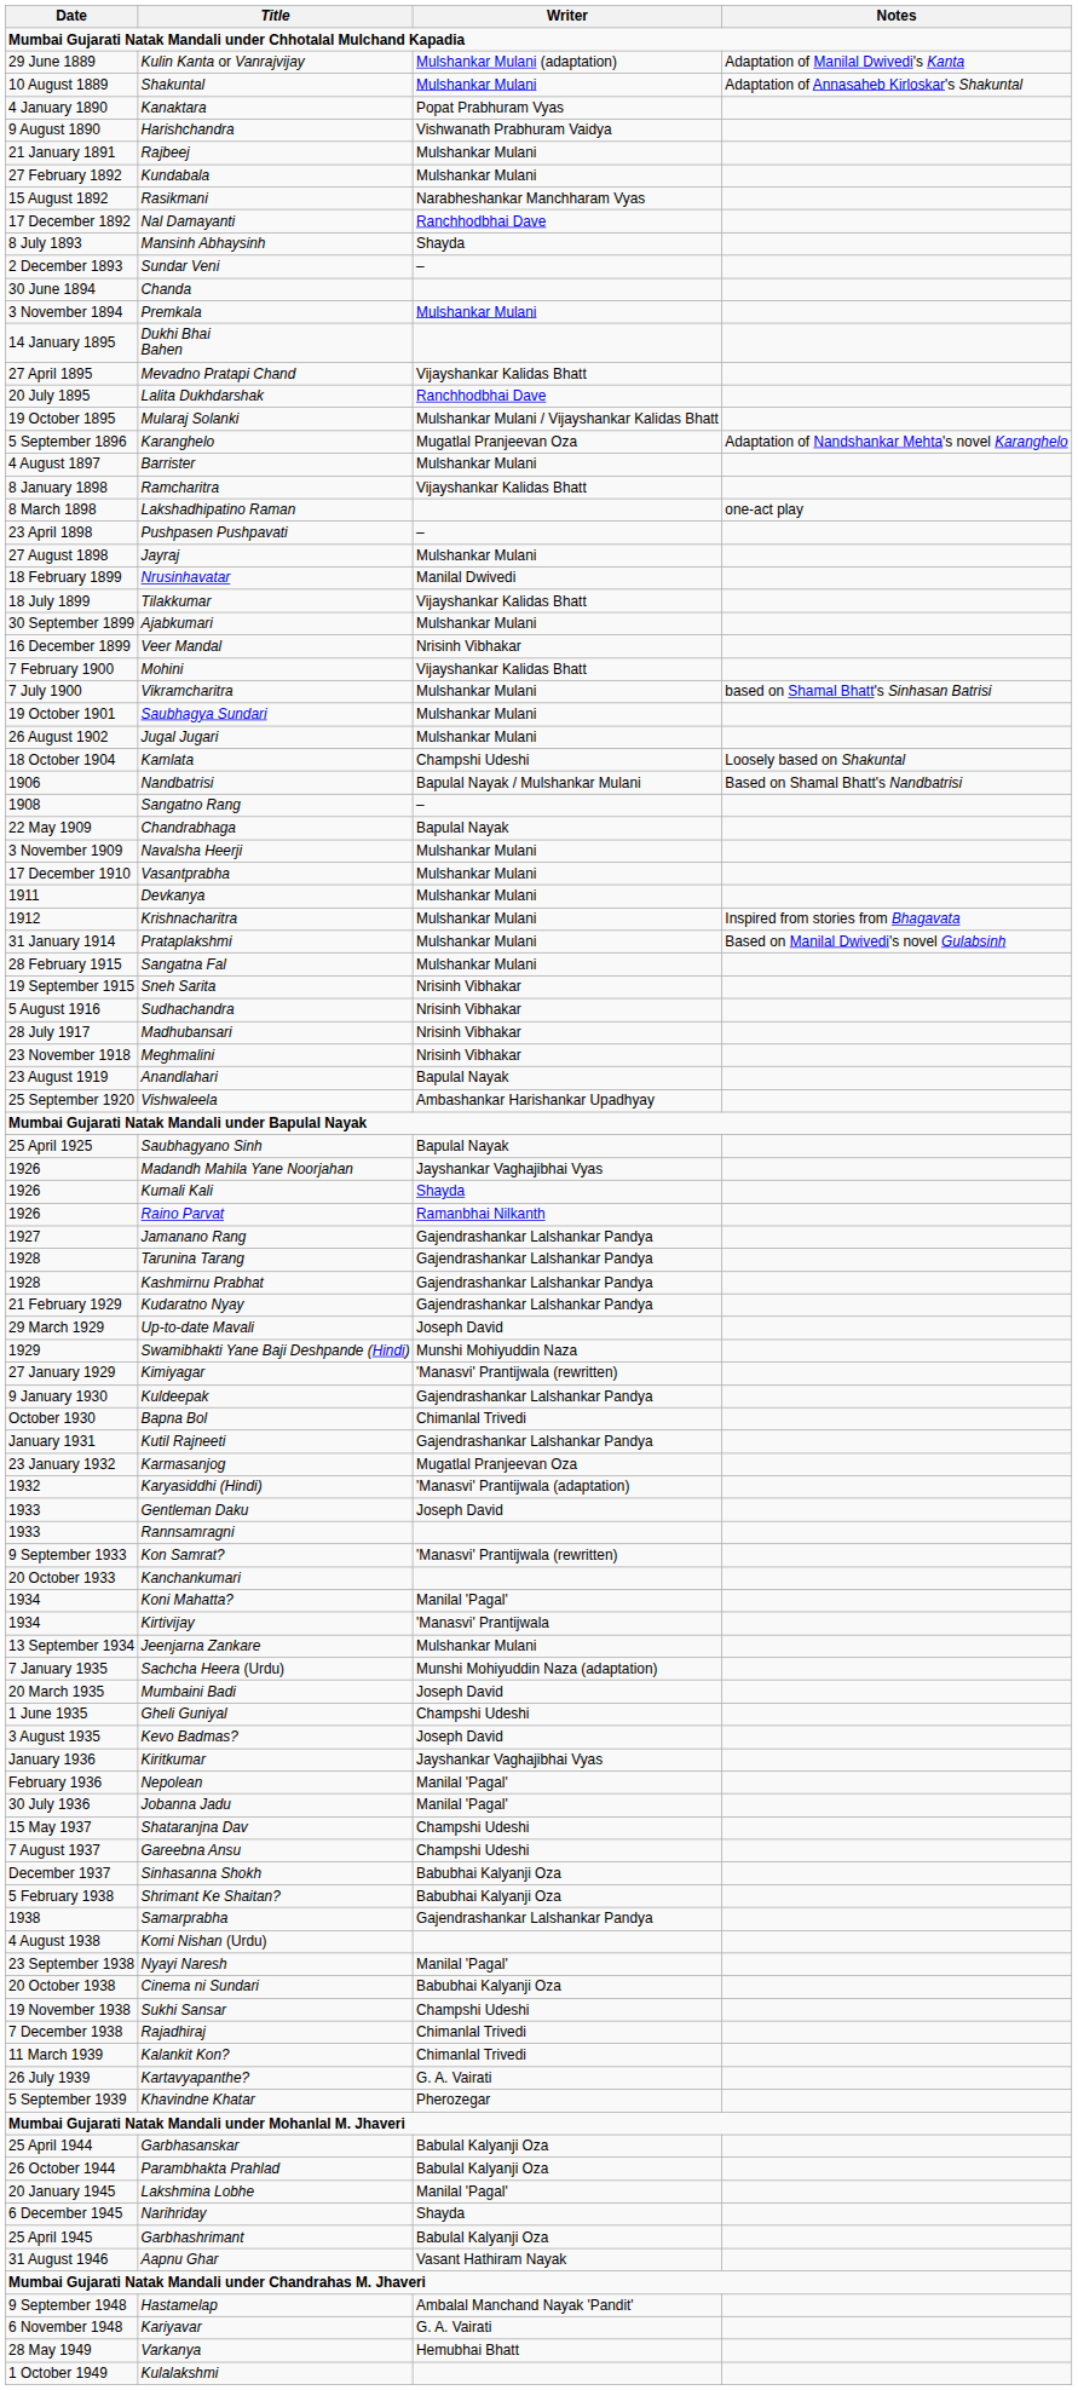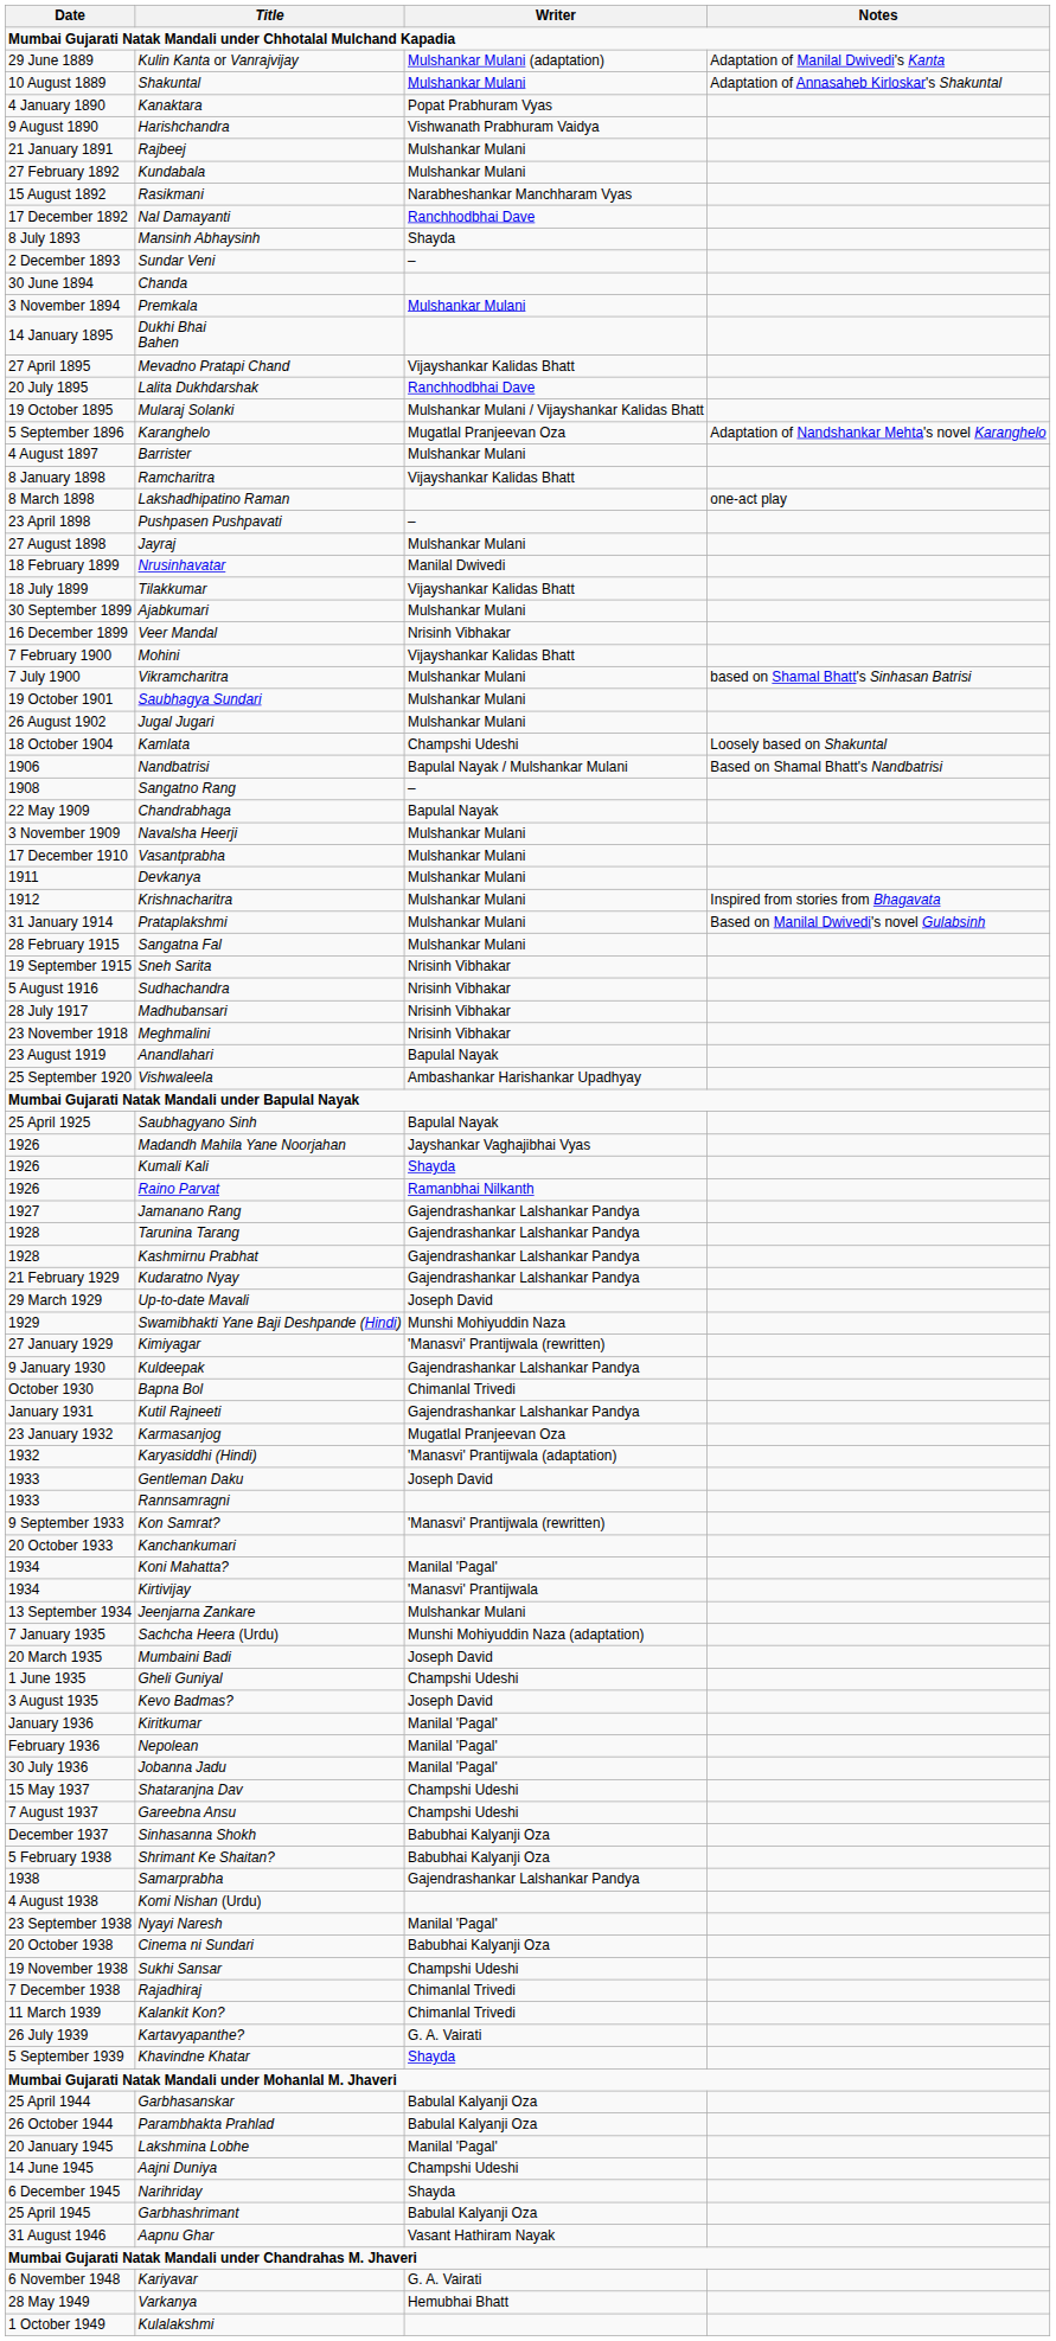 <table class="wikitable plainrowheaders">
 <tr>
 <th scope="col">Date</th>
 <th scope="col"><em>Title</em></th>
 <th scope="col">Writer</th>
 <th>Notes</th>
 </tr>
 <tr>
 <td colspan="4"><strong>Mumbai Gujarati Natak Mandali under Chhotalal Mulchand Kapadia</strong></td>
 </tr>
 <tr>
 <td>29 June 1889</td>
 <td><em>Kulin Kanta</em> or <em>Vanrajvijay</em></td>
 <td><a href='#'>Mulshankar Mulani</a> (adaptation)</td>
 <td>Adaptation of <a href='#'>Manilal Dwivedi</a>'s <em><a href='#'>Kanta</a></em></td>
 </tr>
 <tr>
 <td>10 August 1889</td>
 <td><em>Shakuntal</em></td>
 <td><a href='#'>Mulshankar Mulani</a></td>
 <td>Adaptation of <a href='#'>Annasaheb Kirloskar</a>'s  <em>Shakuntal</em></td>
 </tr>
 <tr>
 <td>4 January 1890</td>
 <td><em>Kanaktara</em></td>
 <td>Popat Prabhuram Vyas</td>
 <td></td>
 </tr>
 <tr>
 <td>9 August 1890</td>
 <td><em>Harishchandra</em></td>
 <td>Vishwanath Prabhuram Vaidya</td>
 <td></td>
 </tr>
 <tr>
 <td>21 January 1891</td>
 <td><em>Rajbeej</em></td>
 <td>Mulshankar Mulani</td>
 <td></td>
 </tr>
 <tr>
 <td>27 February 1892</td>
 <td><em>Kundabala</em></td>
 <td>Mulshankar Mulani</td>
 <td></td>
 </tr>
 <tr>
 <td>15 August 1892</td>
 <td><em>Rasikmani</em></td>
 <td>Narabheshankar Manchharam Vyas</td>
 <td></td>
 </tr>
 <tr>
 <td>17 December 1892</td>
 <td><em>Nal Damayanti</em></td>
 <td><a href='#'>Ranchhodbhai Dave</a></td>
 <td></td>
 </tr>
 <tr>
 <td>8 July 1893</td>
 <td><em>Mansinh Abhaysinh</em></td>
 <td>Shayda</td>
 <td></td>
 </tr>
 <tr>
 <td>2 December 1893</td>
 <td><em>Sundar Veni</em></td>
 <td>–</td>
 <td></td>
 </tr>
 <tr>
 <td>30 June 1894</td>
 <td><em>Chanda</em></td>
 <td></td>
 <td></td>
 </tr>
 <tr>
 <td>3 November 1894</td>
 <td><em>Premkala</em></td>
 <td><a href='#'>Mulshankar Mulani</a></td>
 <td></td>
 </tr>
 <tr>
 <td>14 January 1895</td>
 <td><em>Dukhi Bhai</em><br><em>Bahen</em></td>
 <td></td>
 <td></td>
 </tr>
 <tr>
 <td>27 April 1895</td>
 <td><em>Mevadno Pratapi Chand</em></td>
 <td>Vijayshankar Kalidas Bhatt</td>
 <td></td>
 </tr>
 <tr>
 <td>20 July 1895</td>
 <td><em>Lalita Dukhdarshak</em></td>
 <td><a href='#'>Ranchhodbhai Dave</a></td>
 <td></td>
 </tr>
 <tr>
 <td>19 October 1895</td>
 <td><em>Mularaj Solanki</em></td>
 <td>Mulshankar Mulani / Vijayshankar Kalidas Bhatt</td>
 <td></td>
 </tr>
 <tr>
 <td>5 September 1896</td>
 <td><em>Karanghelo</em></td>
 <td>Mugatlal Pranjeevan Oza</td>
 <td>Adaptation of <a href='#'>Nandshankar Mehta</a>'s novel <a href='#'><em>Karanghelo</em></a></td>
 </tr>
 <tr>
 <td>4 August 1897</td>
 <td><em>Barrister</em></td>
 <td>Mulshankar Mulani</td>
 <td></td>
 </tr>
 <tr>
 <td>8 January 1898</td>
 <td><em>Ramcharitra</em></td>
 <td>Vijayshankar Kalidas Bhatt</td>
 <td></td>
 </tr>
 <tr>
 <td>8 March 1898</td>
 <td><em>Lakshadhipatino Raman</em></td>
 <td></td>
 <td>one-act play</td>
 </tr>
 <tr>
 <td>23 April 1898</td>
 <td><em>Pushpasen Pushpavati</em></td>
 <td>–</td>
 <td></td>
 </tr>
 <tr>
 <td>27 August 1898</td>
 <td><em>Jayraj</em></td>
 <td>Mulshankar Mulani</td>
 <td></td>
 </tr>
 <tr>
 <td>18 February 1899</td>
 <td><em><a href='#'>Nrusinhavatar</a></em></td>
 <td>Manilal Dwivedi</td>
 <td></td>
 </tr>
 <tr>
 <td>18 July 1899</td>
 <td><em>Tilakkumar</em></td>
 <td>Vijayshankar Kalidas Bhatt</td>
 <td></td>
 </tr>
 <tr>
 <td>30 September 1899</td>
 <td><em>Ajabkumari</em></td>
 <td>Mulshankar Mulani</td>
 <td></td>
 </tr>
 <tr>
 <td>16 December 1899</td>
 <td><em>Veer Mandal</em></td>
 <td>Nrisinh Vibhakar</td>
 <td></td>
 </tr>
 <tr>
 <td>7 February 1900</td>
 <td><em>Mohini</em></td>
 <td>Vijayshankar Kalidas Bhatt</td>
 <td></td>
 </tr>
 <tr>
 <td>7 July 1900</td>
 <td><em>Vikramcharitra</em></td>
 <td>Mulshankar Mulani</td>
 <td>based on <a href='#'>Shamal Bhatt</a>'s <em>Sinhasan Batrisi</em></td>
 </tr>
 <tr>
 <td>19 October 1901</td>
 <td><em><a href='#'>Saubhagya Sundari</a></em></td>
 <td>Mulshankar Mulani</td>
 <td></td>
 </tr>
 <tr>
 <td>26 August 1902</td>
 <td><em>Jugal Jugari</em></td>
 <td>Mulshankar Mulani</td>
 <td></td>
 </tr>
 <tr>
 <td>18 October 1904</td>
 <td><em>Kamlata</em></td>
 <td>Champshi Udeshi</td>
 <td>Loosely based on <em>Shakuntal</em></td>
 </tr>
 <tr>
 <td>1906</td>
 <td><em>Nandbatrisi</em></td>
 <td>Bapulal Nayak / Mulshankar Mulani</td>
 <td>Based on Shamal Bhatt's <em>Nandbatrisi</em></td>
 </tr>
 <tr>
 <td>1908</td>
 <td><em>Sangatno Rang</em></td>
 <td>–</td>
 <td></td>
 </tr>
 <tr>
 <td>22 May 1909</td>
 <td><em>Chandrabhaga</em></td>
 <td>Bapulal Nayak</td>
 <td></td>
 </tr>
 <tr>
 <td>3 November 1909</td>
 <td><em>Navalsha Heerji</em></td>
 <td>Mulshankar Mulani</td>
 <td></td>
 </tr>
 <tr>
 <td>17 December 1910</td>
 <td><em>Vasantprabha</em></td>
 <td>Mulshankar Mulani</td>
 <td></td>
 </tr>
 <tr>
 <td>1911</td>
 <td><em>Devkanya</em></td>
 <td>Mulshankar Mulani</td>
 <td></td>
 </tr>
 <tr>
 <td>1912</td>
 <td><em>Krishnacharitra</em></td>
 <td>Mulshankar Mulani</td>
 <td>Inspired from stories from <em><a href='#'>Bhagavata</a></em></td>
 </tr>
 <tr>
 <td>31 January 1914</td>
 <td><em>Prataplakshmi</em></td>
 <td>Mulshankar Mulani</td>
 <td>Based on <a href='#'>Manilal Dwivedi</a>'s novel <em><a href='#'>Gulabsinh</a></em></td>
 </tr>
 <tr>
 <td>28 February 1915</td>
 <td><em>Sangatna Fal</em></td>
 <td>Mulshankar Mulani</td>
 <td></td>
 </tr>
 <tr>
 <td>19 September 1915</td>
 <td><em>Sneh Sarita</em></td>
 <td>Nrisinh Vibhakar</td>
 <td></td>
 </tr>
 <tr>
 <td>5 August 1916</td>
 <td><em>Sudhachandra</em></td>
 <td>Nrisinh Vibhakar</td>
 <td></td>
 </tr>
 <tr>
 <td>28 July 1917</td>
 <td><em>Madhubansari</em></td>
 <td>Nrisinh Vibhakar</td>
 <td></td>
 </tr>
 <tr>
 <td>23 November 1918</td>
 <td><em>Meghmalini</em></td>
 <td>Nrisinh Vibhakar</td>
 <td></td>
 </tr>
 <tr>
 <td>23 August 1919</td>
 <td><em>Anandlahari</em></td>
 <td>Bapulal Nayak</td>
 <td></td>
 </tr>
 <tr>
 <td>25 September 1920</td>
 <td><em>Vishwaleela</em></td>
 <td>Ambashankar Harishankar Upadhyay</td>
 <td></td>
 </tr>
 <tr>
 <td colspan="4"><strong>Mumbai Gujarati Natak Mandali under Bapulal Nayak</strong></td>
 </tr>
 <tr>
 <td>25 April 1925</td>
 <td><em>Saubhagyano Sinh</em></td>
 <td>Bapulal Nayak</td>
 <td></td>
 </tr>
 <tr>
 <td>1926</td>
 <td><em>Madandh Mahila Yane Noorjahan</em></td>
 <td>Jayshankar Vaghajibhai Vyas</td>
 <td></td>
 </tr>
 <tr>
 <td>1926</td>
 <td><em>Kumali Kali</em></td>
 <td><a href='#'>Shayda</a></td>
 <td></td>
 </tr>
 <tr>
 <td>1926</td>
 <td><em><a href='#'>Raino Parvat</a></em></td>
 <td><a href='#'>Ramanbhai Nilkanth</a></td>
 <td></td>
 </tr>
 <tr>
 <td>1927</td>
 <td><em>Jamanano Rang</em></td>
 <td>Gajendrashankar Lalshankar Pandya</td>
 <td></td>
 </tr>
 <tr>
 <td>1928</td>
 <td><em>Tarunina Tarang</em></td>
 <td>Gajendrashankar Lalshankar Pandya</td>
 <td></td>
 </tr>
 <tr>
 <td>1928</td>
 <td><em>Kashmirnu Prabhat</em></td>
 <td>Gajendrashankar Lalshankar Pandya</td>
 <td></td>
 </tr>
 <tr>
 <td>21 February 1929</td>
 <td><em>Kudaratno Nyay</em></td>
 <td>Gajendrashankar Lalshankar Pandya</td>
 <td></td>
 </tr>
 <tr>
 <td>29 March 1929</td>
 <td><em>Up-to-date Mavali</em></td>
 <td>Joseph David</td>
 <td></td>
 </tr>
 <tr>
 <td>1929</td>
 <td><em>Swamibhakti Yane Baji Deshpande (<a href='#'>Hindi</a>)</em></td>
 <td>Munshi Mohiyuddin Naza</td>
 <td></td>
 </tr>
 <tr>
 <td>27 January 1929</td>
 <td><em>Kimiyagar</em></td>
 <td>'Manasvi' Prantijwala (rewritten)</td>
 <td></td>
 </tr>
 <tr>
 <td>9 January 1930</td>
 <td><em>Kuldeepak</em></td>
 <td>Gajendrashankar Lalshankar Pandya</td>
 <td></td>
 </tr>
 <tr>
 <td>October 1930</td>
 <td><em>Bapna Bol</em></td>
 <td>Chimanlal Trivedi</td>
 <td></td>
 </tr>
 <tr>
 <td>January 1931</td>
 <td><em>Kutil Rajneeti</em></td>
 <td>Gajendrashankar Lalshankar Pandya</td>
 <td></td>
 </tr>
 <tr>
 <td>23 January 1932</td>
 <td><em>Karmasanjog</em></td>
 <td>Mugatlal Pranjeevan Oza</td>
 <td></td>
 </tr>
 <tr>
 <td>1932</td>
 <td><em>Karyasiddhi (Hindi)</em></td>
 <td>'Manasvi' Prantijwala (adaptation)</td>
 <td></td>
 </tr>
 <tr>
 <td>1933</td>
 <td><em>Gentleman Daku</em></td>
 <td>Joseph David</td>
 <td></td>
 </tr>
 <tr>
 <td>1933</td>
 <td><em>Rannsamragni</em></td>
 <td></td>
 <td></td>
 </tr>
 <tr>
 <td>9 September 1933</td>
 <td><em>Kon Samrat?</em></td>
 <td>'Manasvi' Prantijwala (rewritten)</td>
 <td></td>
 </tr>
 <tr>
 <td>20 October 1933</td>
 <td><em>Kanchankumari</em></td>
 <td></td>
 <td></td>
 </tr>
 <tr>
 <td>1934</td>
 <td><em>Koni Mahatta?</em></td>
 <td>Manilal 'Pagal'</td>
 <td></td>
 </tr>
 <tr>
 <td>1934</td>
 <td><em>Kirtivijay</em></td>
 <td>'Manasvi' Prantijwala</td>
 <td></td>
 </tr>
 <tr>
 <td>13 September 1934</td>
 <td><em>Jeenjarna Zankare</em></td>
 <td>Mulshankar Mulani</td>
 <td></td>
 </tr>
 <tr>
 <td>7 January 1935</td>
 <td><em>Sachcha Heera</em> (Urdu)</td>
 <td>Munshi Mohiyuddin Naza (adaptation)</td>
 <td></td>
 </tr>
 <tr>
 <td>20 March 1935</td>
 <td><em>Mumbaini Badi</em></td>
 <td>Joseph David</td>
 <td></td>
 </tr>
 <tr>
 <td>1 June 1935</td>
 <td><em>Gheli Guniyal</em></td>
 <td>Champshi Udeshi</td>
 <td></td>
 </tr>
 <tr>
 <td>3 August 1935</td>
 <td><em>Kevo Badmas?</em></td>
 <td>Joseph David</td>
 <td></td>
 </tr>
 <tr>
 <td>January 1936</td>
 <td><em>Kiritkumar</em></td>
-<td>Jayshankar Vaghajibhai Vyas</td>
+<td>Manilal 'Pagal'</td>
 <td></td>
 </tr>
 <tr>
 <td>February 1936</td>
 <td><em>Nepolean</em></td>
 <td>Manilal 'Pagal'</td>
 <td></td>
 </tr>
 <tr>
 <td>30 July 1936</td>
 <td><em>Jobanna Jadu</em></td>
 <td>Manilal 'Pagal'</td>
 <td></td>
 </tr>
 <tr>
 <td>15 May 1937</td>
 <td><em>Shataranjna Dav</em></td>
 <td>Champshi Udeshi</td>
 <td></td>
 </tr>
 <tr>
 <td>7 August 1937</td>
 <td><em>Gareebna Ansu</em></td>
 <td>Champshi Udeshi</td>
 <td></td>
 </tr>
 <tr>
 <td>December 1937</td>
 <td><em>Sinhasanna Shokh</em></td>
 <td>Babubhai Kalyanji Oza</td>
 <td></td>
 </tr>
 <tr>
 <td>5 February 1938</td>
 <td><em>Shrimant Ke Shaitan?</em></td>
 <td>Babubhai Kalyanji Oza</td>
 <td></td>
 </tr>
 <tr>
 <td>1938</td>
 <td><em>Samarprabha</em></td>
 <td>Gajendrashankar Lalshankar Pandya</td>
 <td></td>
 </tr>
 <tr>
 <td>4 August 1938</td>
 <td><em>Komi Nishan</em> (Urdu)</td>
 <td></td>
 <td></td>
 </tr>
 <tr>
 <td>23 September 1938</td>
 <td><em>Nyayi Naresh</em></td>
 <td>Manilal 'Pagal'</td>
 <td></td>
 </tr>
 <tr>
 <td>20 October 1938</td>
 <td><em>Cinema ni Sundari</em></td>
 <td>Babubhai Kalyanji Oza</td>
 <td></td>
 </tr>
 <tr>
 <td>19 November 1938</td>
 <td><em>Sukhi Sansar</em></td>
 <td>Champshi Udeshi</td>
 <td></td>
 </tr>
 <tr>
 <td>7 December 1938</td>
 <td><em>Rajadhiraj</em></td>
 <td>Chimanlal Trivedi</td>
 <td></td>
 </tr>
 <tr>
 <td>11 March 1939</td>
 <td><em>Kalankit Kon?</em></td>
 <td>Chimanlal Trivedi</td>
 <td></td>
 </tr>
 <tr>
 <td>26 July 1939</td>
 <td><em>Kartavyapanthe?</em></td>
 <td>G. A. Vairati</td>
 <td></td>
 </tr>
 <tr>
 <td>5 September 1939</td>
 <td><em>Khavindne Khatar</em></td>
-<td>Pherozegar</td>
+<td><a href='#'>Shayda</a></td>
 <td></td>
 </tr>
 <tr>
 <td colspan="4"><strong>Mumbai Gujarati Natak Mandali under Mohanlal M. Jhaveri</strong></td>
 </tr>
 <tr>
 <td>25 April 1944</td>
 <td><em>Garbhasanskar</em></td>
 <td>Babulal Kalyanji Oza</td>
 <td></td>
 </tr>
 <tr>
 <td>26 October 1944</td>
 <td><em>Parambhakta Prahlad</em></td>
 <td>Babulal Kalyanji Oza</td>
 <td></td>
 </tr>
 <tr>
 <td>20 January 1945</td>
 <td><em>Lakshmina Lobhe</em></td>
 <td>Manilal 'Pagal'</td>
 <td></td>
 </tr>
 <tr>
+<td>14 June 1945</td>
+<td><em>Aajni Duniya</em></td>
+<td>Champshi Udeshi</td>
+<td></td>
+</tr>
+<tr>
 <td>6 December 1945</td>
 <td><em>Narihriday</em></td>
 <td>Shayda</td>
 <td></td>
 </tr>
 <tr>
 <td>25 April 1945</td>
 <td><em>Garbhashrimant</em></td>
 <td>Babulal Kalyanji Oza</td>
 <td></td>
 </tr>
 <tr>
 <td>31 August 1946</td>
 <td><em>Aapnu Ghar</em></td>
 <td>Vasant Hathiram Nayak</td>
 <td></td>
 </tr>
 <tr>
 <td colspan="4"><strong>Mumbai Gujarati Natak Mandali under Chandrahas M. Jhaveri</strong></td>
 </tr>
 <tr>
-<td>9 September 1948</td>
-<td><em>Hastamelap</em></td>
-<td>Ambalal Manchand Nayak 'Pandit'</td>
-<td></td>
-</tr>
-<tr>
 <td>6 November 1948</td>
 <td><em>Kariyavar</em></td>
 <td>G. A. Vairati</td>
 <td></td>
 </tr>
 <tr>
 <td>28 May 1949</td>
 <td><em>Varkanya</em></td>
 <td>Hemubhai Bhatt</td>
 <td></td>
 </tr>
 <tr>
 <td>1 October 1949</td>
 <td><em>Kulalakshmi</em></td>
 <td></td>
 <td></td>
 </tr>
 </table>
